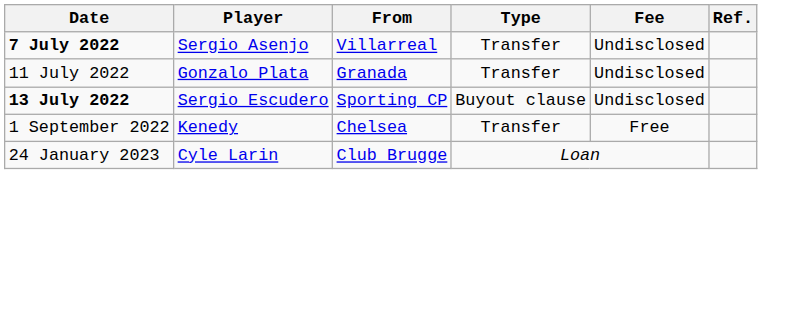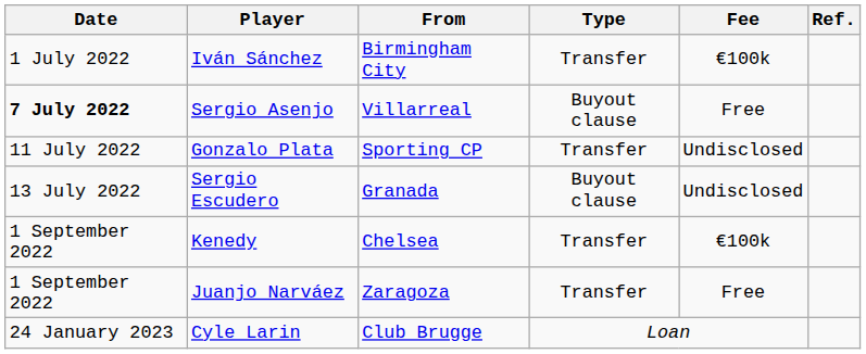 <table class="wikitable">
 <tr>
 <th>Date</th>
 <th>Player</th>
 <th>From</th>
 <th>Type</th>
 <th>Fee</th>
 <th>Ref.</th>
 </tr>
 <tr>
+<td>1 July 2022</td>
+<td> <a href='#'>Iván Sánchez</a></td>
+<td> <a href='#'>Birmingham City</a></td>
+<td align=center>Transfer</td>
+<td align=center>€100k</td>
+<td align=center></td>
+</tr>
+<tr>
 <td><strong>7 July 2022</strong></td>
 <td> <a href='#'>Sergio Asenjo</a></td>
 <td><a href='#'>Villarreal</a></td>
+<td align=center>Buyout clause</td>
+<td align=center>Free</td>
+<td align=center></td>
+</tr>
+<tr>
+<td>11 July 2022</td>
+<td> <a href='#'>Gonzalo Plata</a></td>
+<td> <a href='#'>Sporting CP</a></td>
 <td align=center>Transfer</td>
 <td align=center>Undisclosed</td>
 <td align=center></td>
 </tr>
 <tr>
-<td>11 July 2022</td>
-<td> <a href='#'>Gonzalo Plata</a></td>
+<td>13 July 2022</td>
+<td> <a href='#'>Sergio Escudero</a></td>
 <td><a href='#'>Granada</a></td>
-<td align=center>Transfer</td>
-<td align=center>Undisclosed</td>
-<td align=center></td>
-</tr>
-<tr>
-<td><strong>13 July 2022</strong></td>
-<td> <a href='#'>Sergio Escudero</a></td>
-<td> <a href='#'>Sporting CP</a></td>
 <td align=center>Buyout clause</td>
 <td align=center>Undisclosed</td>
 <td align=center></td>
 </tr>
 <tr>
 <td>1 September 2022</td>
 <td> <a href='#'>Kenedy</a></td>
 <td> <a href='#'>Chelsea</a></td>
+<td align=center>Transfer</td>
+<td align=center>€100k</td>
+<td align=center></td>
+</tr>
+<tr>
+<td>1 September 2022</td>
+<td> <a href='#'>Juanjo Narváez</a></td>
+<td><a href='#'>Zaragoza</a></td>
 <td align=center>Transfer</td>
 <td align=center>Free</td>
 <td align=center></td>
 </tr>
 <tr>
 <td>24 January 2023</td>
 <td> <a href='#'>Cyle Larin</a></td>
 <td> <a href='#'>Club Brugge</a></td>
 <td colspan=2 align=center><em>Loan</em></td>
 <td align=center></td>
 </tr>
 </table>
